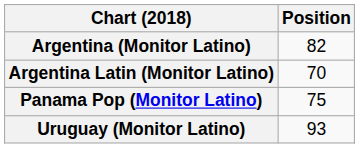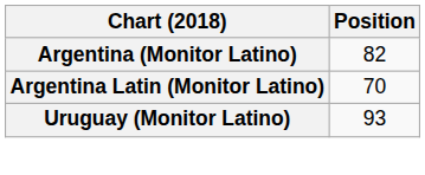 <table class="wikitable plainrowheaders sortable" style="text-align:center">
 <tr>
 <th scope="col">Chart (2018)</th>
 <th scope="col">Position</th>
 </tr>
 <tr>
 <th scope="row">Argentina (Monitor Latino)</th>
 <td>82</td>
 </tr>
 <tr>
 <th scope="row">Argentina Latin (Monitor Latino)</th>
 <td>70</td>
 </tr>
 <tr>
-<th scope="row">Panama Pop (<a href='#'>Monitor Latino</a>)</th>
-<td>75</td>
-</tr>
-<tr>
 <th scope="row">Uruguay (Monitor Latino)</th>
 <td>93</td>
 </tr>
 </table>
